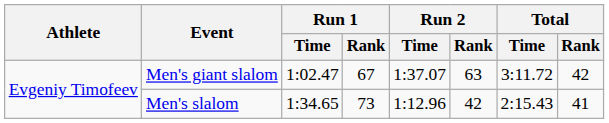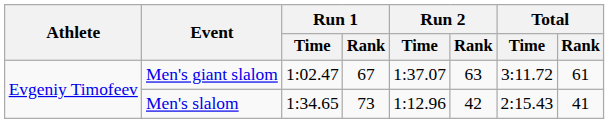 <table class="wikitable" style="font-size:90%">
 <tr>
 <th rowspan=2>Athlete</th>
 <th rowspan=2>Event</th>
 <th colspan=2>Run 1</th>
 <th colspan=2>Run 2</th>
 <th colspan=2>Total</th>
 </tr>
 <tr style="font-size:95%">
 <th>Time</th>
 <th>Rank</th>
 <th>Time</th>
 <th>Rank</th>
 <th>Time</th>
 <th>Rank</th>
 </tr>
 <tr align=center>
 <td align=left rowspan=2><a href='#'>Evgeniy Timofeev</a></td>
 <td align=left><a href='#'>Men's giant slalom</a></td>
 <td>1:02.47</td>
 <td>67</td>
 <td>1:37.07</td>
 <td>63</td>
 <td>3:11.72</td>
-<td>42</td>
+<td>61</td>
 </tr>
 <tr align=center>
 <td align=left><a href='#'>Men's slalom</a></td>
 <td>1:34.65</td>
 <td>73</td>
 <td>1:12.96</td>
 <td>42</td>
 <td>2:15.43</td>
 <td>41</td>
 </tr>
 </table>
